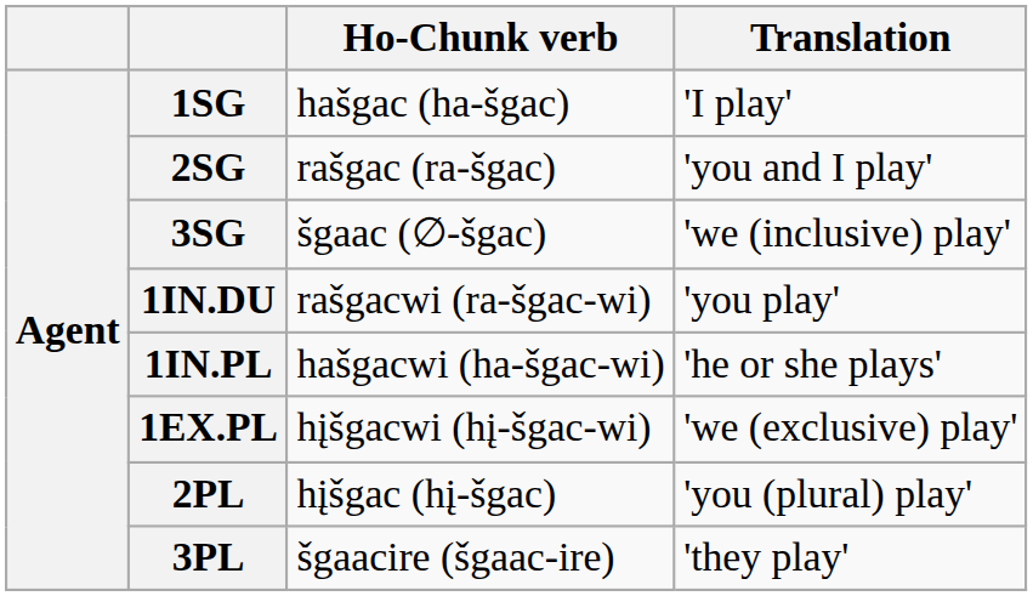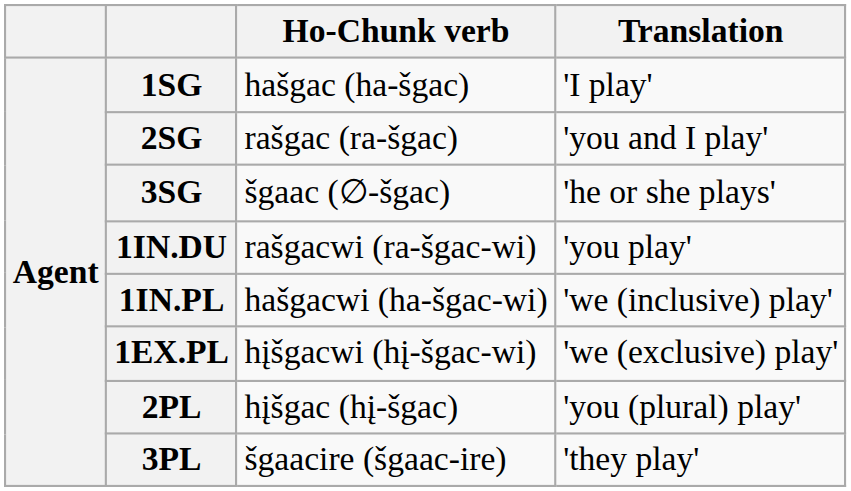 <table class="wikitable">
 <tr>
 <th></th>
 <th></th>
 <th>Ho-Chunk verb</th>
 <th>Translation</th>
 </tr>
 <tr>
 <th rowspan="8">Agent</th>
 <th>1SG</th>
 <td>hašgac (ha-šgac)</td>
 <td>'I play'</td>
 </tr>
 <tr>
 <th>2SG</th>
 <td>rašgac (ra-šgac)</td>
 <td>'you and I play'</td>
 </tr>
 <tr>
 <th>3SG</th>
 <td>šgaac (∅-šgac)</td>
-<td>'we (inclusive) play'</td>
+<td>'he or she plays'</td>
 </tr>
 <tr>
 <th>1IN.DU</th>
 <td>rašgacwi (ra-šgac-wi)</td>
 <td>'you play'</td>
 </tr>
 <tr>
 <th>1IN.PL</th>
 <td>hašgacwi (ha-šgac-wi)</td>
-<td>'he or she plays'</td>
+<td>'we (inclusive) play'</td>
 </tr>
 <tr>
 <th>1EX.PL</th>
 <td>hįšgacwi (hį-šgac-wi)</td>
 <td>'we (exclusive) play'</td>
 </tr>
 <tr>
 <th>2PL</th>
 <td>hįšgac (hį-šgac)</td>
 <td>'you (plural) play'</td>
 </tr>
 <tr>
 <th>3PL</th>
 <td>šgaacire (šgaac-ire)</td>
 <td>'they play'</td>
 </tr>
 </table>
